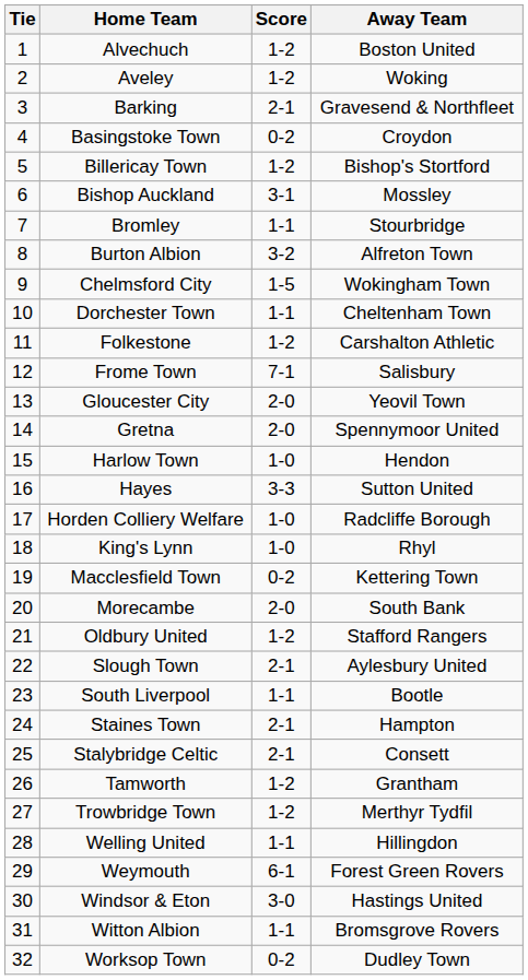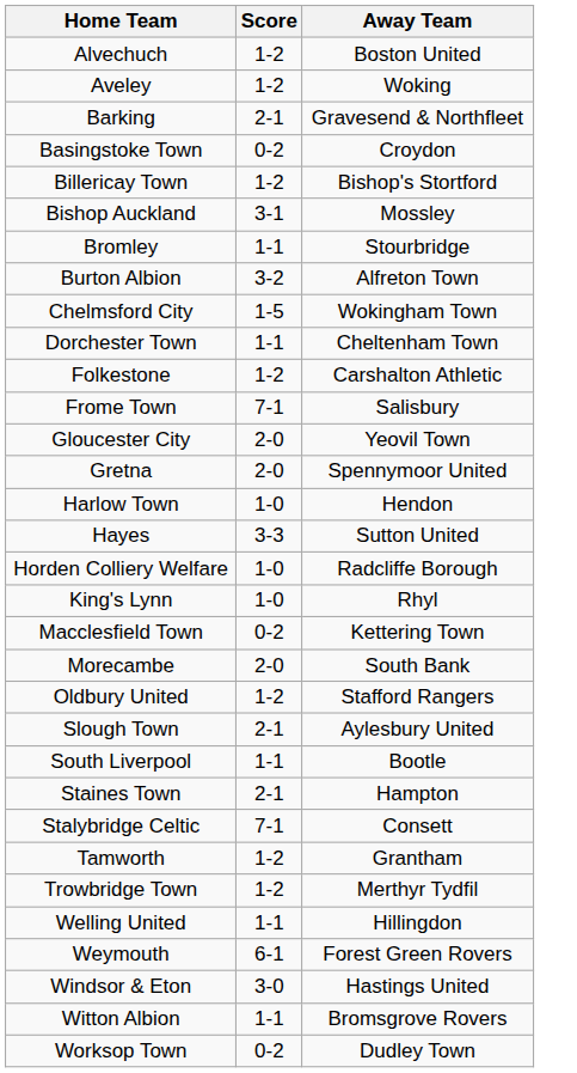 <table class="wikitable" style="text-align:center;">
 <tr>
-<th width=20>Tie</th>
 <th width=175>Home Team</th>
 <th width=20>Score</th>
 <th width=175>Away Team</th>
 </tr>
 <tr>
-<td>1</td>
 <td>Alvechuch</td>
 <td>1-2</td>
 <td>Boston United</td>
 </tr>
 <tr>
-<td>2</td>
 <td>Aveley</td>
 <td>1-2</td>
 <td>Woking</td>
 </tr>
 <tr>
-<td>3</td>
 <td>Barking</td>
 <td>2-1</td>
 <td>Gravesend & Northfleet</td>
 </tr>
 <tr>
-<td>4</td>
 <td>Basingstoke Town</td>
 <td>0-2</td>
 <td>Croydon</td>
 </tr>
 <tr>
-<td>5</td>
 <td>Billericay Town</td>
 <td>1-2</td>
 <td>Bishop's Stortford</td>
 </tr>
 <tr>
-<td>6</td>
 <td>Bishop Auckland</td>
 <td>3-1</td>
 <td>Mossley</td>
 </tr>
 <tr>
-<td>7</td>
 <td>Bromley</td>
 <td>1-1</td>
 <td>Stourbridge</td>
 </tr>
 <tr>
-<td>8</td>
 <td>Burton Albion</td>
 <td>3-2</td>
 <td>Alfreton Town</td>
 </tr>
 <tr>
-<td>9</td>
 <td>Chelmsford City</td>
 <td>1-5</td>
 <td>Wokingham Town</td>
 </tr>
 <tr>
-<td>10</td>
 <td>Dorchester Town</td>
 <td>1-1</td>
 <td>Cheltenham Town</td>
 </tr>
 <tr>
-<td>11</td>
 <td>Folkestone</td>
 <td>1-2</td>
 <td>Carshalton Athletic</td>
 </tr>
 <tr>
-<td>12</td>
 <td>Frome Town</td>
 <td>7-1</td>
 <td>Salisbury</td>
 </tr>
 <tr>
-<td>13</td>
 <td>Gloucester City</td>
 <td>2-0</td>
 <td>Yeovil Town</td>
 </tr>
 <tr>
-<td>14</td>
 <td>Gretna</td>
 <td>2-0</td>
 <td>Spennymoor United</td>
 </tr>
 <tr>
-<td>15</td>
 <td>Harlow Town</td>
 <td>1-0</td>
 <td>Hendon</td>
 </tr>
 <tr>
-<td>16</td>
 <td>Hayes</td>
 <td>3-3</td>
 <td>Sutton United</td>
 </tr>
 <tr>
-<td>17</td>
 <td>Horden Colliery Welfare</td>
 <td>1-0</td>
 <td>Radcliffe Borough</td>
 </tr>
 <tr>
-<td>18</td>
 <td>King's Lynn</td>
 <td>1-0</td>
 <td>Rhyl</td>
 </tr>
 <tr>
-<td>19</td>
 <td>Macclesfield Town</td>
 <td>0-2</td>
 <td>Kettering Town</td>
 </tr>
 <tr>
-<td>20</td>
 <td>Morecambe</td>
 <td>2-0</td>
 <td>South Bank</td>
 </tr>
 <tr>
-<td>21</td>
 <td>Oldbury United</td>
 <td>1-2</td>
 <td>Stafford Rangers</td>
 </tr>
 <tr>
-<td>22</td>
 <td>Slough Town</td>
 <td>2-1</td>
 <td>Aylesbury United</td>
 </tr>
 <tr>
-<td>23</td>
 <td>South Liverpool</td>
 <td>1-1</td>
 <td>Bootle</td>
 </tr>
 <tr>
-<td>24</td>
 <td>Staines Town</td>
 <td>2-1</td>
 <td>Hampton</td>
 </tr>
 <tr>
-<td>25</td>
 <td>Stalybridge Celtic</td>
-<td>2-1</td>
+<td>7-1</td>
 <td>Consett</td>
 </tr>
 <tr>
-<td>26</td>
 <td>Tamworth</td>
 <td>1-2</td>
 <td>Grantham</td>
 </tr>
 <tr>
-<td>27</td>
 <td>Trowbridge Town</td>
 <td>1-2</td>
 <td>Merthyr Tydfil</td>
 </tr>
 <tr>
-<td>28</td>
 <td>Welling United</td>
 <td>1-1</td>
 <td>Hillingdon</td>
 </tr>
 <tr>
-<td>29</td>
 <td>Weymouth</td>
 <td>6-1</td>
 <td>Forest Green Rovers</td>
 </tr>
 <tr>
-<td>30</td>
 <td>Windsor & Eton</td>
 <td>3-0</td>
 <td>Hastings United</td>
 </tr>
 <tr>
-<td>31</td>
 <td>Witton Albion</td>
 <td>1-1</td>
 <td>Bromsgrove Rovers</td>
 </tr>
 <tr>
-<td>32</td>
 <td>Worksop Town</td>
 <td>0-2</td>
 <td>Dudley Town</td>
 </tr>
 </table>
